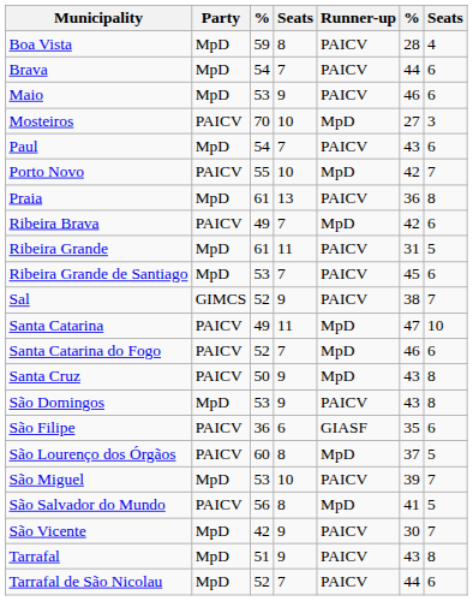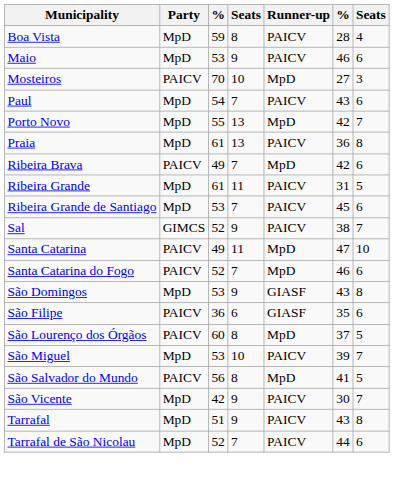 <table class="wikitable sortable">
 <tr>
 <th>Municipality</th>
 <th>Party</th>
 <th>%</th>
 <th>Seats</th>
 <th>Runner-up</th>
 <th>%</th>
 <th>Seats</th>
 </tr>
 <tr>
 <td><a href='#'>Boa Vista</a></td>
 <td>MpD</td>
 <td>59</td>
 <td>8</td>
 <td>PAICV</td>
 <td>28</td>
 <td>4</td>
-</tr>
-<tr>
-<td><a href='#'>Brava</a></td>
-<td>MpD</td>
-<td>54</td>
-<td>7</td>
-<td>PAICV</td>
-<td>44</td>
-<td>6</td>
 </tr>
 <tr>
 <td><a href='#'>Maio</a></td>
 <td>MpD</td>
 <td>53</td>
 <td>9</td>
 <td>PAICV</td>
 <td>46</td>
 <td>6</td>
 </tr>
 <tr>
 <td><a href='#'>Mosteiros</a></td>
 <td>PAICV</td>
 <td>70</td>
 <td>10</td>
 <td>MpD</td>
 <td>27</td>
 <td>3</td>
 </tr>
 <tr>
 <td><a href='#'>Paul</a></td>
 <td>MpD</td>
 <td>54</td>
 <td>7</td>
 <td>PAICV</td>
 <td>43</td>
 <td>6</td>
 </tr>
 <tr>
 <td><a href='#'>Porto Novo</a></td>
-<td>PAICV</td>
+<td>MpD</td>
 <td>55</td>
-<td>10</td>
+<td>13</td>
 <td>MpD</td>
 <td>42</td>
 <td>7</td>
 </tr>
 <tr>
 <td><a href='#'>Praia</a></td>
 <td>MpD</td>
 <td>61</td>
 <td>13</td>
 <td>PAICV</td>
 <td>36</td>
 <td>8</td>
 </tr>
 <tr>
 <td><a href='#'>Ribeira Brava</a></td>
 <td>PAICV</td>
 <td>49</td>
 <td>7</td>
 <td>MpD</td>
 <td>42</td>
 <td>6</td>
 </tr>
 <tr>
 <td><a href='#'>Ribeira Grande</a></td>
 <td>MpD</td>
 <td>61</td>
 <td>11</td>
 <td>PAICV</td>
 <td>31</td>
 <td>5</td>
 </tr>
 <tr>
 <td><a href='#'>Ribeira Grande de Santiago</a></td>
 <td>MpD</td>
 <td>53</td>
 <td>7</td>
 <td>PAICV</td>
 <td>45</td>
 <td>6</td>
 </tr>
 <tr>
 <td><a href='#'>Sal</a></td>
 <td>GIMCS</td>
 <td>52</td>
 <td>9</td>
 <td>PAICV</td>
 <td>38</td>
 <td>7</td>
 </tr>
 <tr>
 <td><a href='#'>Santa Catarina</a></td>
 <td>PAICV</td>
 <td>49</td>
 <td>11</td>
 <td>MpD</td>
 <td>47</td>
 <td>10</td>
 </tr>
 <tr>
 <td><a href='#'>Santa Catarina do Fogo</a></td>
 <td>PAICV</td>
 <td>52</td>
 <td>7</td>
 <td>MpD</td>
 <td>46</td>
 <td>6</td>
 </tr>
 <tr>
-<td><a href='#'>Santa Cruz</a></td>
-<td>PAICV</td>
-<td>50</td>
-<td>9</td>
-<td>MpD</td>
-<td>43</td>
-<td>8</td>
-</tr>
-<tr>
 <td><a href='#'>São Domingos</a></td>
 <td>MpD</td>
 <td>53</td>
 <td>9</td>
-<td>PAICV</td>
+<td>GIASF</td>
 <td>43</td>
 <td>8</td>
 </tr>
 <tr>
 <td><a href='#'>São Filipe</a></td>
 <td>PAICV</td>
 <td>36</td>
 <td>6</td>
 <td>GIASF</td>
 <td>35</td>
 <td>6</td>
 </tr>
 <tr>
 <td><a href='#'>São Lourenço dos Órgãos</a></td>
 <td>PAICV</td>
 <td>60</td>
 <td>8</td>
 <td>MpD</td>
 <td>37</td>
 <td>5</td>
 </tr>
 <tr>
 <td><a href='#'>São Miguel</a></td>
 <td>MpD</td>
 <td>53</td>
 <td>10</td>
 <td>PAICV</td>
 <td>39</td>
 <td>7</td>
 </tr>
 <tr>
 <td><a href='#'>São Salvador do Mundo</a></td>
 <td>PAICV</td>
 <td>56</td>
 <td>8</td>
 <td>MpD</td>
 <td>41</td>
 <td>5</td>
 </tr>
 <tr>
 <td><a href='#'>São Vicente</a></td>
 <td>MpD</td>
 <td>42</td>
 <td>9</td>
 <td>PAICV</td>
 <td>30</td>
 <td>7</td>
 </tr>
 <tr>
 <td><a href='#'>Tarrafal</a></td>
 <td>MpD</td>
 <td>51</td>
 <td>9</td>
 <td>PAICV</td>
 <td>43</td>
 <td>8</td>
 </tr>
 <tr>
 <td><a href='#'>Tarrafal de São Nicolau</a></td>
 <td>MpD</td>
 <td>52</td>
 <td>7</td>
 <td>PAICV</td>
 <td>44</td>
 <td>6</td>
 </tr>
 </table>
